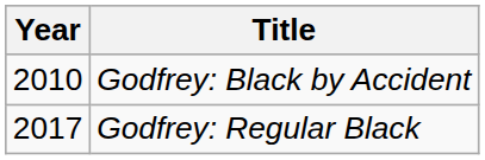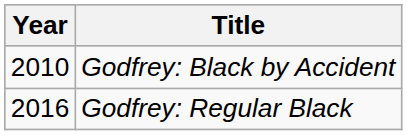 <table class="wikitable">
 <tr>
 <th>Year</th>
 <th>Title</th>
 </tr>
 <tr>
 <td>2010</td>
 <td><em>Godfrey: Black by Accident</em></td>
 </tr>
 <tr>
-<td>2017</td>
+<td>2016</td>
 <td><em>Godfrey: Regular Black</em></td>
 </tr>
 </table>
